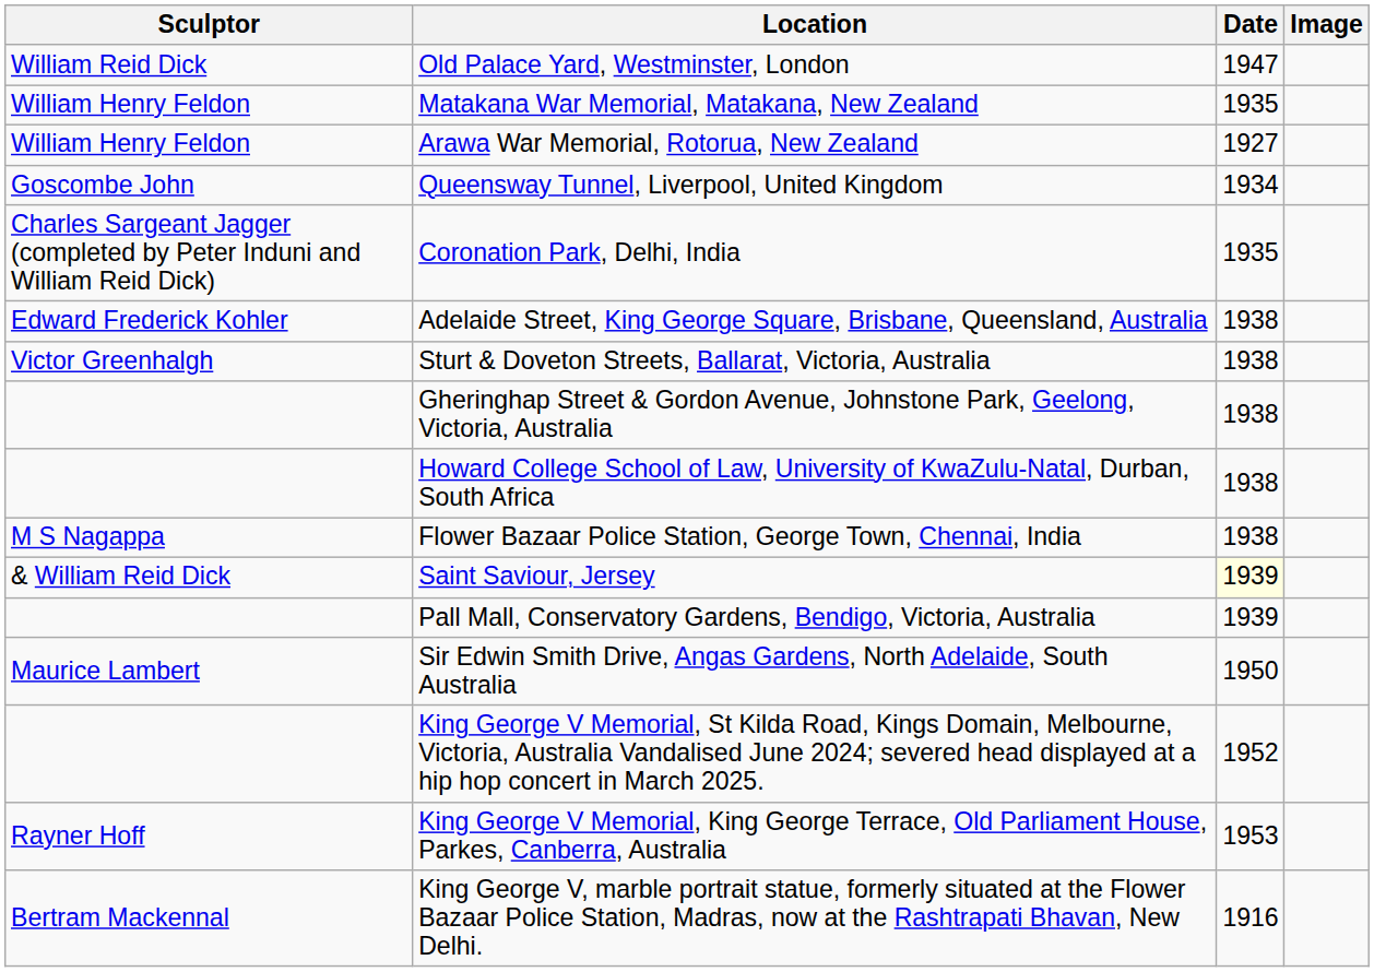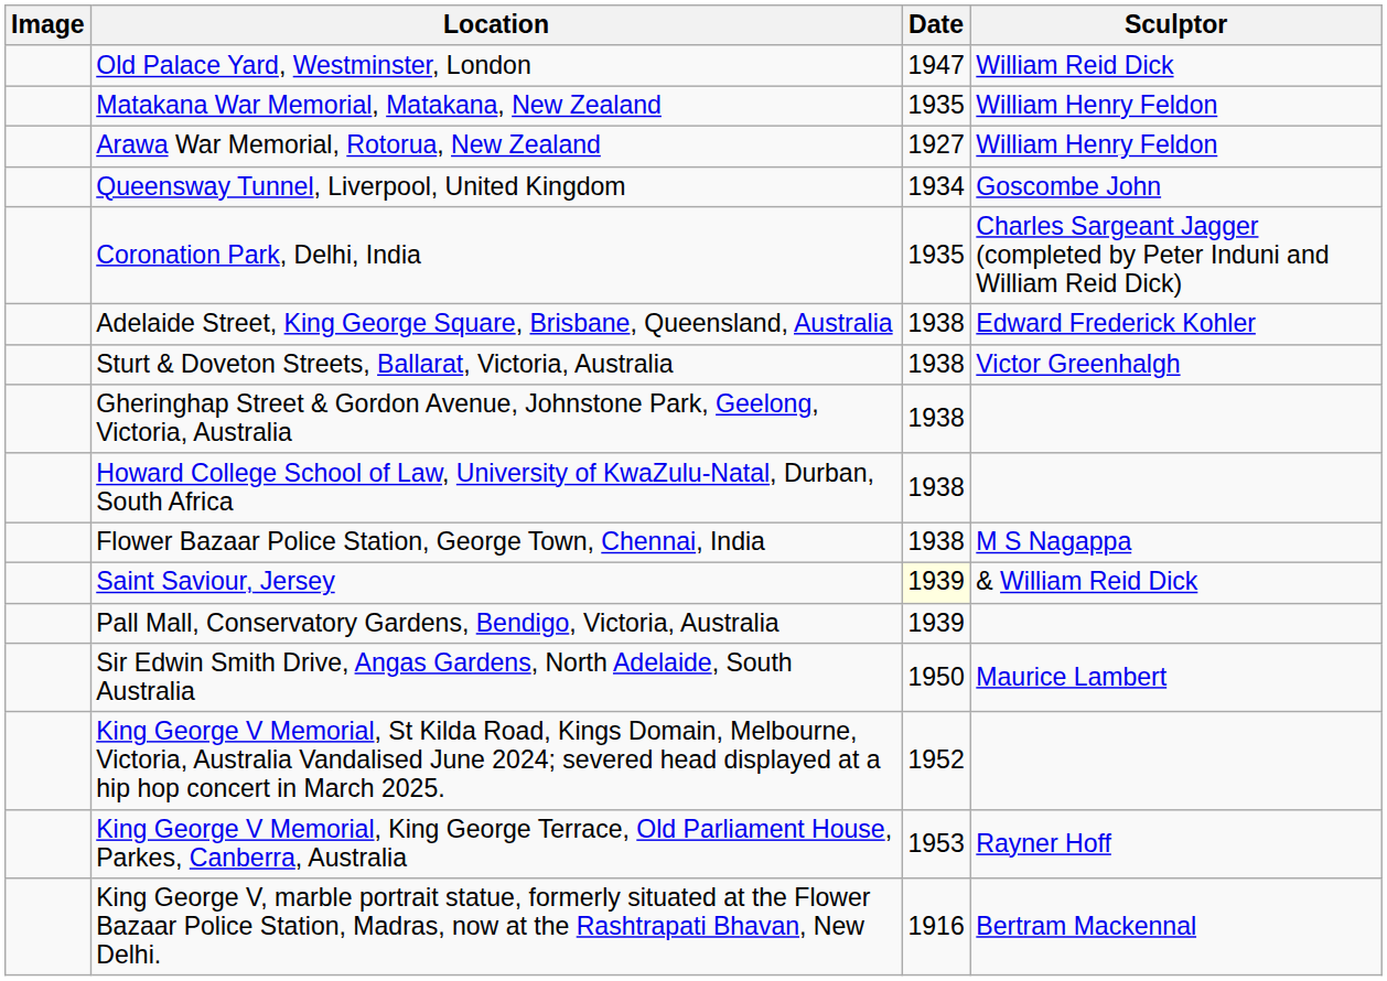 <table class="wikitable sortable">
 <tr>
-<th scope="col">Sculptor</th>
+<th scope="col" class="unsortable">Image</th>
 <th scope="col">Location</th>
 <th scope="col">Date</th>
-<th scope="col" class="unsortable">Image</th>
+<th scope="col">Sculptor</th>
 </tr>
 <tr>
-<td><a href='#'>William Reid Dick</a></td>
+<td></td>
 <td><a href='#'>Old Palace Yard</a>, <a href='#'>Westminster</a>, London</td>
 <td>1947</td>
-<td></td>
+<td><a href='#'>William Reid Dick</a></td>
 </tr>
 <tr>
-<td><a href='#'>William Henry Feldon</a></td>
+<td></td>
 <td><a href='#'>Matakana War Memorial</a>, <a href='#'>Matakana</a>, <a href='#'>New Zealand</a></td>
 <td>1935</td>
-<td></td>
+<td><a href='#'>William Henry Feldon</a></td>
 </tr>
 <tr>
-<td><a href='#'>William Henry Feldon</a></td>
+<td></td>
 <td><a href='#'>Arawa</a> War Memorial, <a href='#'>Rotorua</a>, <a href='#'>New Zealand</a></td>
 <td>1927</td>
-<td></td>
+<td><a href='#'>William Henry Feldon</a></td>
 </tr>
 <tr>
-<td><a href='#'>Goscombe John</a></td>
+<td></td>
 <td><a href='#'>Queensway Tunnel</a>, Liverpool, United Kingdom</td>
 <td>1934</td>
-<td></td>
+<td><a href='#'>Goscombe John</a></td>
 </tr>
 <tr>
-<td><a href='#'>Charles Sargeant Jagger</a> (completed by Peter Induni and William Reid Dick)</td>
+<td></td>
 <td><a href='#'>Coronation Park</a>, Delhi, India</td>
 <td>1935</td>
-<td></td>
+<td><a href='#'>Charles Sargeant Jagger</a> (completed by Peter Induni and William Reid Dick)</td>
 </tr>
 <tr>
-<td><a href='#'>Edward Frederick Kohler</a></td>
+<td></td>
 <td>Adelaide Street, <a href='#'>King George Square</a>, <a href='#'>Brisbane</a>, Queensland, <a href='#'>Australia</a></td>
 <td>1938</td>
-<td></td>
+<td><a href='#'>Edward Frederick Kohler</a></td>
 </tr>
 <tr>
-<td><a href='#'>Victor Greenhalgh</a></td>
+<td></td>
 <td>Sturt & Doveton Streets, <a href='#'>Ballarat</a>, Victoria, Australia</td>
 <td>1938</td>
-<td></td>
+<td><a href='#'>Victor Greenhalgh</a></td>
 </tr>
 <tr>
 <td></td>
 <td>Gheringhap Street & Gordon Avenue, Johnstone Park, <a href='#'>Geelong</a>, Victoria, Australia</td>
 <td>1938</td>
 <td></td>
 </tr>
 <tr>
 <td></td>
 <td><a href='#'>Howard College School of Law</a>, <a href='#'>University of KwaZulu-Natal</a>, Durban, South Africa</td>
 <td>1938</td>
 <td></td>
 </tr>
 <tr>
-<td><a href='#'>M S Nagappa</a></td>
+<td></td>
 <td>Flower Bazaar Police Station, George Town, <a href='#'>Chennai</a>, India</td>
 <td>1938</td>
-<td></td>
+<td><a href='#'>M S Nagappa</a></td>
 </tr>
 <tr>
-<td> & <a href='#'>William Reid Dick</a></td>
+<td></td>
 <td><a href='#'>Saint Saviour, Jersey</a></td>
 <td style="background: lightyellow;">1939</td>
-<td></td>
+<td> & <a href='#'>William Reid Dick</a></td>
 </tr>
 <tr>
 <td></td>
 <td>Pall Mall, Conservatory Gardens, <a href='#'>Bendigo</a>, Victoria, Australia</td>
 <td>1939</td>
 <td></td>
 </tr>
 <tr>
-<td><a href='#'>Maurice Lambert</a></td>
+<td></td>
 <td>Sir Edwin Smith Drive, <a href='#'>Angas Gardens</a>, North <a href='#'>Adelaide</a>, South Australia</td>
 <td>1950</td>
-<td></td>
+<td><a href='#'>Maurice Lambert</a></td>
 </tr>
 <tr>
 <td></td>
 <td><a href='#'>King George V Memorial</a>, St Kilda Road, Kings Domain, Melbourne, Victoria, Australia Vandalised June 2024; severed head displayed at a hip hop concert in March 2025.</td>
 <td>1952</td>
 <td></td>
 </tr>
 <tr>
-<td><a href='#'>Rayner Hoff</a></td>
+<td></td>
 <td><a href='#'>King George V Memorial</a>, King George Terrace, <a href='#'>Old Parliament House</a>, Parkes, <a href='#'>Canberra</a>, Australia</td>
 <td>1953</td>
-<td></td>
+<td><a href='#'>Rayner Hoff</a></td>
 </tr>
 <tr>
-<td><a href='#'>Bertram Mackennal</a></td>
+<td></td>
 <td>King George V, marble portrait statue, formerly situated at the Flower Bazaar Police Station, Madras, now at the <a href='#'>Rashtrapati Bhavan</a>, New Delhi.</td>
 <td>1916</td>
-<td></td>
+<td><a href='#'>Bertram Mackennal</a></td>
 </tr>
 </table>
